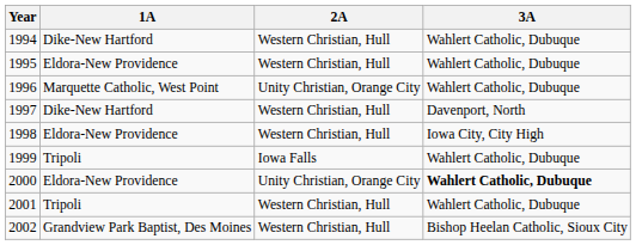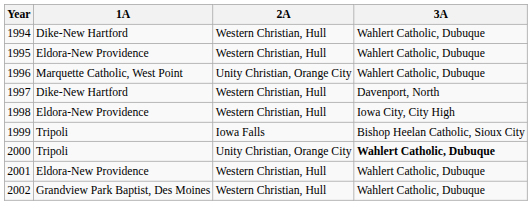 <table class="wikitable collapsible collapsed" style="font-size:88%; min-width:40em">
 <tr>
 <th>Year</th>
 <th>1A</th>
 <th>2A</th>
 <th>3A</th>
 </tr>
 <tr>
 <td>1994</td>
 <td>Dike-New Hartford</td>
 <td>Western Christian, Hull</td>
 <td>Wahlert Catholic, Dubuque</td>
 </tr>
 <tr>
 <td>1995</td>
 <td>Eldora-New Providence</td>
 <td>Western Christian, Hull</td>
 <td>Wahlert Catholic, Dubuque</td>
 </tr>
 <tr>
 <td>1996</td>
 <td>Marquette Catholic, West Point</td>
 <td>Unity Christian, Orange City</td>
 <td>Wahlert Catholic, Dubuque</td>
 </tr>
 <tr>
 <td>1997</td>
 <td>Dike-New Hartford</td>
 <td>Western Christian, Hull</td>
 <td>Davenport, North</td>
 </tr>
 <tr>
 <td>1998</td>
 <td>Eldora-New Providence</td>
 <td>Western Christian, Hull</td>
 <td>Iowa City, City High</td>
 </tr>
 <tr>
 <td>1999</td>
 <td>Tripoli</td>
 <td>Iowa Falls</td>
-<td>Wahlert Catholic, Dubuque</td>
+<td>Bishop Heelan Catholic, Sioux City</td>
 </tr>
 <tr>
 <td>2000</td>
-<td>Eldora-New Providence</td>
+<td>Tripoli</td>
 <td>Unity Christian, Orange City</td>
 <td><strong>Wahlert Catholic, Dubuque</strong></td>
 </tr>
 <tr>
 <td>2001</td>
-<td>Tripoli</td>
+<td>Eldora-New Providence</td>
 <td>Western Christian, Hull</td>
 <td>Wahlert Catholic, Dubuque</td>
 </tr>
 <tr>
 <td>2002</td>
 <td>Grandview Park Baptist, Des Moines</td>
 <td>Western Christian, Hull</td>
-<td>Bishop Heelan Catholic, Sioux City</td>
+<td>Wahlert Catholic, Dubuque</td>
 </tr>
 </table>
